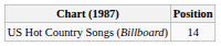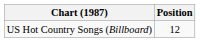 <table class="wikitable">
 <tr>
 <th>Chart (1987)</th>
 <th>Position</th>
 </tr>
 <tr>
 <td>US Hot Country Songs (<em>Billboard</em>)</td>
-<td align="center">14</td>
+<td align="center">12</td>
 </tr>
 </table>
